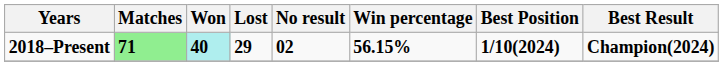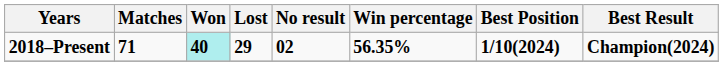 <table class="wikitable sortable">
 <tr>
 <th>Years</th>
 <th>Matches</th>
 <th>Won</th>
 <th>Lost</th>
 <th>No result</th>
 <th>Win percentage</th>
 <th>Best Position</th>
 <th>Best Result</th>
 </tr>
 <tr>
 <td><strong>2018–Present</strong></td>
-<td style="background: lightgreen;"><strong>71</strong></td>
+<td><strong>71</strong></td>
 <td style="background: paleturquoise;"><strong>40</strong></td>
 <td><strong>29</strong></td>
 <td><strong>02</strong></td>
-<td><strong> 56.15%</strong></td>
+<td><strong> 56.35%</strong></td>
 <td><strong>1/10(2024)</strong></td>
 <td><strong>Champion(2024)</strong></td>
 </tr>
 <tr>
 </tr>
 </table>
